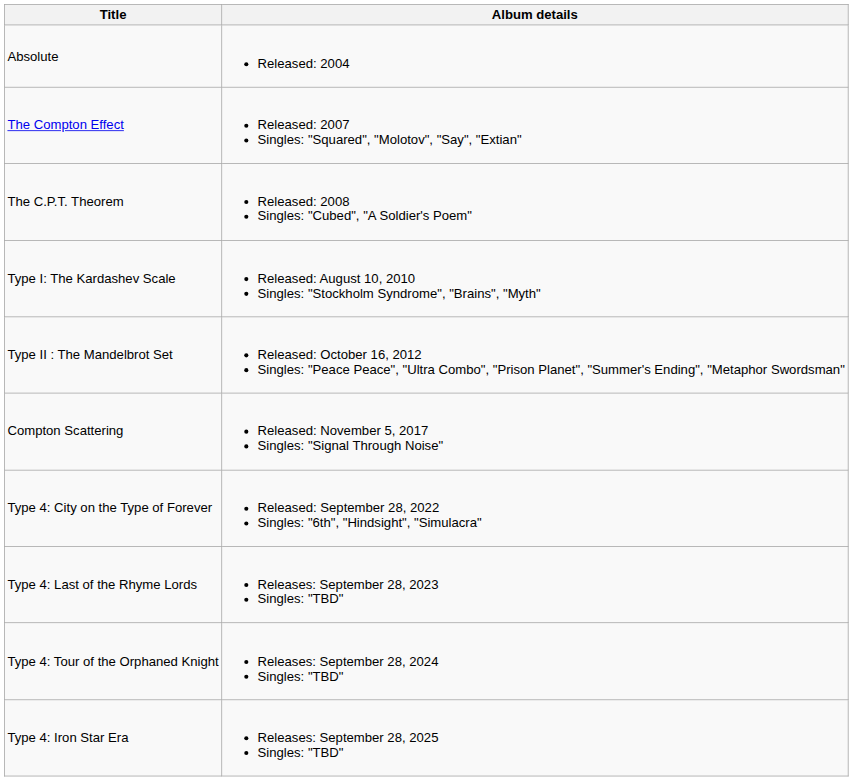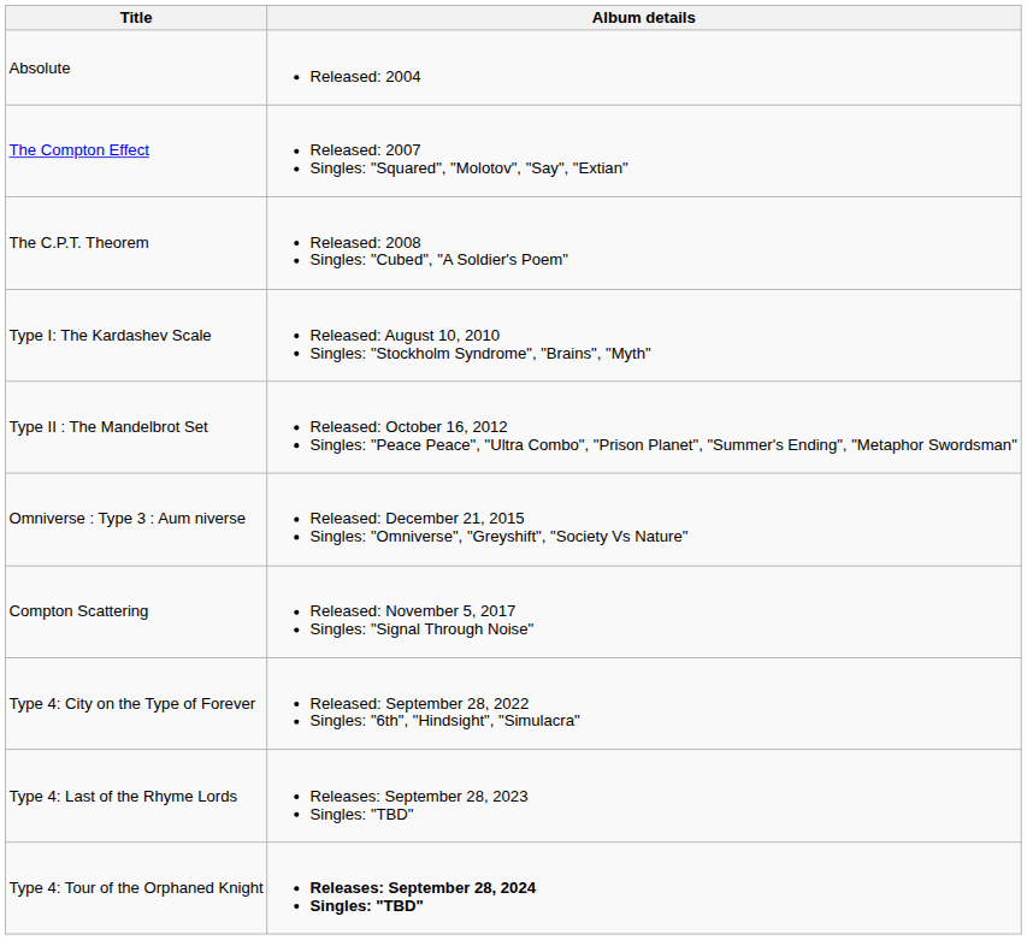 <table class="wikitable">
 <tr>
 <th>Title</th>
 <th>Album details</th>
 </tr>
 <tr>
 <td>Absolute</td>
 <td><br><ul><li>Released:  2004</li></ul></td>
 </tr>
 <tr>
 <td><a href='#'>The Compton Effect</a></td>
 <td><br><ul><li>Released: 2007</li><li>Singles: "Squared", "Molotov", "Say", "Extian"</li></ul></td>
 </tr>
 <tr>
 <td>The C.P.T. Theorem</td>
 <td><br><ul><li>Released:  2008</li><li>Singles: "Cubed", "A Soldier's Poem"</li></ul></td>
 </tr>
 <tr>
 <td The Kardashev Scale (album)>Type I: The Kardashev Scale</td>
 <td><br><ul><li>Released:  August 10, 2010</li><li>Singles: "Stockholm Syndrome", "Brains", "Myth"</li></ul></td>
 </tr>
 <tr>
 <td>Type II : The Mandelbrot Set</td>
 <td><br><ul><li>Released: October 16, 2012</li><li>Singles: "Peace Peace", "Ultra Combo", "Prison Planet", "Summer's Ending", "Metaphor Swordsman"</li></ul></td>
 </tr>
 <tr>
+<td>Omniverse : Type 3 : Aum niverse</td>
+<td><br><ul><li>Released: December 21, 2015</li><li>Singles: "Omniverse", "Greyshift", "Society Vs Nature"</li></ul></td>
+</tr>
+<tr>
 <td>Compton Scattering</td>
 <td><br><ul><li>Released: November 5, 2017</li><li>Singles: "Signal Through Noise"</li></ul></td>
 </tr>
 <tr>
 <td>Type 4: City on the Type of Forever</td>
 <td><br><ul><li>Released: September 28, 2022</li><li>Singles: "6th", "Hindsight", "Simulacra"</li></ul></td>
 </tr>
 <tr>
 <td>Type 4: Last of the Rhyme Lords</td>
 <td><br><ul><li>Releases: September 28, 2023</li><li>Singles: "TBD"</li></ul></td>
 </tr>
 <tr>
 <td>Type 4: Tour of the Orphaned Knight</td>
-<td><br><ul><li>Releases: September 28, 2024</li><li>Singles: "TBD"</li></ul></td>
-</tr>
-<tr>
-<td>Type 4: Iron Star Era</td>
-<td><br><ul><li>Releases: September 28, 2025</li><li>Singles: "TBD"</li></ul></td>
+<td><strong><br><ul><li>Releases: September 28, 2024</li><li>Singles: "TBD"</li></ul></strong></td>
 </tr>
 </table>
